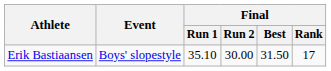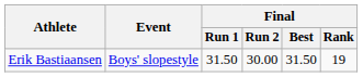 <table class="wikitable" style="font-size:90%">
 <tr>
 <th rowspan=2>Athlete</th>
 <th rowspan=2>Event</th>
 <th colspan=5>Final</th>
 </tr>
 <tr style="font-size:95%">
 <th>Run 1</th>
 <th>Run 2</th>
 <th>Best</th>
 <th>Rank</th>
 </tr>
 <tr align=center>
 <td align=left><a href='#'>Erik Bastiaansen</a></td>
 <td align=left><a href='#'>Boys' slopestyle</a></td>
-<td>35.10</td>
+<td>31.50</td>
 <td>30.00</td>
 <td>31.50</td>
-<td>17</td>
+<td>19</td>
 </tr>
 </table>
